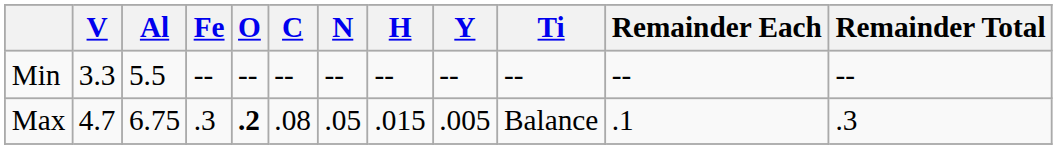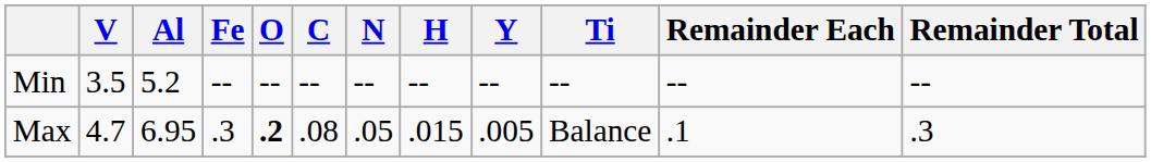 <table class="wikitable">
 <tr>
 <th></th>
 <th><a href='#'>V</a></th>
 <th><a href='#'>Al</a></th>
 <th><a href='#'>Fe</a></th>
 <th><a href='#'>O</a></th>
 <th><a href='#'>C</a></th>
 <th><a href='#'>N</a></th>
 <th><a href='#'>H</a></th>
 <th><a href='#'>Y</a></th>
 <th><a href='#'>Ti</a></th>
 <th>Remainder Each</th>
 <th>Remainder Total</th>
 </tr>
 <tr>
 <td>Min</td>
-<td>3.3</td>
-<td>5.5</td>
+<td>3.5</td>
+<td>5.2</td>
 <td>--</td>
 <td>--</td>
 <td>--</td>
 <td>--</td>
 <td>--</td>
 <td>--</td>
 <td>--</td>
 <td>--</td>
 <td>--</td>
 </tr>
 <tr>
 <td>Max</td>
 <td>4.7</td>
-<td>6.75</td>
+<td>6.95</td>
 <td>.3</td>
 <td><strong>.2</strong></td>
 <td>.08</td>
 <td>.05</td>
 <td>.015</td>
 <td>.005</td>
 <td>Balance</td>
 <td>.1</td>
 <td>.3</td>
 </tr>
 </table>
